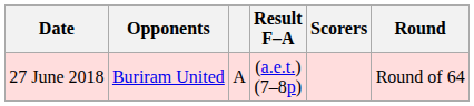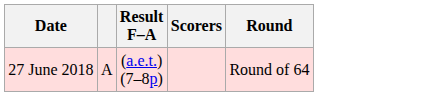 <table class="wikitable" style="text-align:center">
 <tr>
 <th>Date</th>
-<th>Opponents</th>
 <th></th>
 <th>Result<br>F–A</th>
 <th>Scorers</th>
 <th>Round</th>
 </tr>
 <tr bgcolor="#ffdddd">
 <td nowrap>27 June 2018</td>
-<td nowrap><a href='#'>Buriram United</a></td>
 <td>A</td>
 <td nowrap> (<a href='#'>a.e.t.</a>)<br>(7–8<a href='#'>p</a>)</td>
 <td nowrap></td>
 <td nowrap>Round of 64</td>
 </tr>
 </table>
